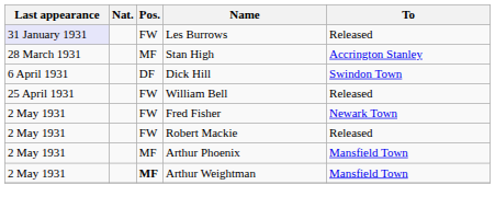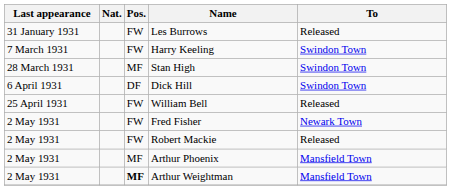 <table class="wikitable" style="font-size: 95%; text-align: left;">
 <tr>
 <th width=125>Last appearance</th>
 <th>Nat.</th>
 <th>Pos.</th>
 <th width=200>Name</th>
 <th width=200>To</th>
 </tr>
 <tr>
-<td style="background: lavender;">31 January 1931</td>
+<td>31 January 1931</td>
 <td></td>
 <td>FW</td>
 <td>Les Burrows</td>
 <td>Released</td>
 </tr>
 <tr>
+<td>7 March 1931</td>
+<td></td>
+<td>FW</td>
+<td>Harry Keeling</td>
+<td><a href='#'>Swindon Town</a></td>
+</tr>
+<tr>
 <td>28 March 1931</td>
 <td></td>
 <td>MF</td>
 <td>Stan High</td>
-<td><a href='#'>Accrington Stanley</a></td>
+<td><a href='#'>Swindon Town</a></td>
 </tr>
 <tr>
 <td>6 April 1931</td>
 <td></td>
 <td>DF</td>
 <td>Dick Hill</td>
 <td><a href='#'>Swindon Town</a></td>
 </tr>
 <tr>
 <td>25 April 1931</td>
 <td></td>
 <td>FW</td>
 <td>William Bell</td>
 <td>Released</td>
 </tr>
 <tr>
 <td>2 May 1931</td>
 <td></td>
 <td>FW</td>
 <td>Fred Fisher</td>
 <td><a href='#'>Newark Town</a></td>
 </tr>
 <tr>
 <td>2 May 1931</td>
 <td></td>
 <td>FW</td>
 <td>Robert Mackie</td>
 <td>Released</td>
 </tr>
 <tr>
 <td>2 May 1931</td>
 <td></td>
 <td>MF</td>
 <td>Arthur Phoenix</td>
 <td><a href='#'>Mansfield Town</a></td>
 </tr>
 <tr>
 <td>2 May 1931</td>
 <td></td>
 <td><strong>MF</strong></td>
 <td>Arthur Weightman</td>
 <td><a href='#'>Mansfield Town</a></td>
 </tr>
 <tr>
 </tr>
 </table>
